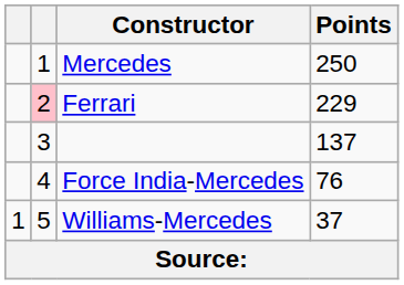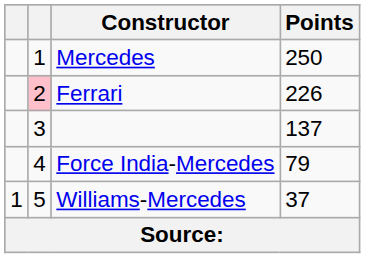 <table class="wikitable" style="font-size: 85%;">
 <tr>
 <th></th>
 <th></th>
 <th>Constructor</th>
 <th>Points</th>
 </tr>
 <tr>
 <td align="left"></td>
 <td align="center">1</td>
 <td> <a href='#'>Mercedes</a></td>
 <td align="left">250</td>
 </tr>
 <tr>
 <td align="left"></td>
 <td align="center" style="background: pink;">2</td>
 <td> <a href='#'>Ferrari</a></td>
-<td align="left">229</td>
+<td align="left">226</td>
 </tr>
 <tr>
 <td align="left"></td>
 <td align="center">3</td>
 <td></td>
 <td align="left">137</td>
 </tr>
 <tr>
 <td align="left"></td>
 <td align="center">4</td>
 <td> <a href='#'>Force India</a>-<a href='#'>Mercedes</a></td>
-<td align="left">76</td>
+<td align="left">79</td>
 </tr>
 <tr>
 <td align="left"> 1</td>
 <td align="center">5</td>
 <td> <a href='#'>Williams</a>-<a href='#'>Mercedes</a></td>
 <td align="left">37</td>
 </tr>
 <tr>
 <th colspan=4>Source:</th>
 </tr>
 </table>
